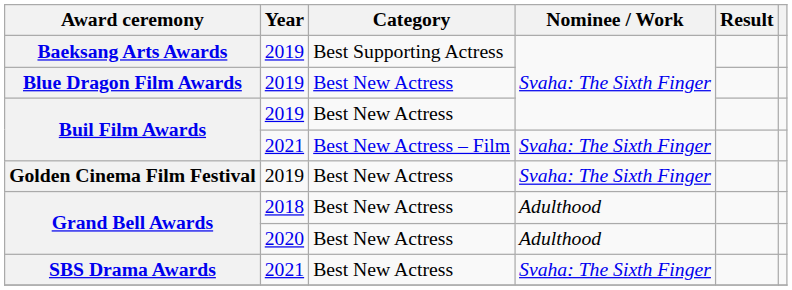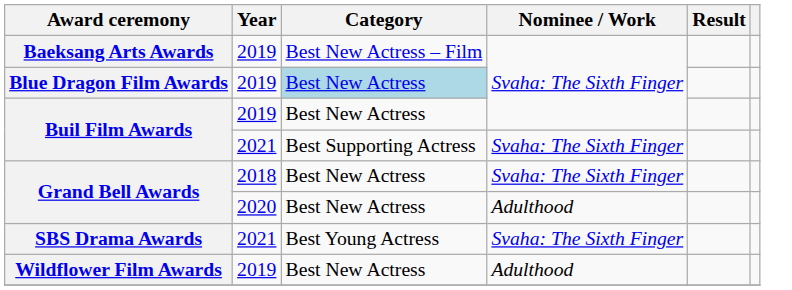 <table class="wikitable plainrowheaders sortable">
 <tr>
 <th scope="col">Award ceremony</th>
 <th scope="col">Year</th>
 <th scope="col">Category</th>
 <th scope="col">Nominee / Work</th>
 <th scope="col">Result</th>
 <th scope="col" class="unsortable"></th>
 </tr>
 <tr>
 <th scope="row"  rowspan="1"><a href='#'>Baeksang Arts Awards</a></th>
 <td style="text-align:center" rowspan="1"><a href='#'>2019</a></td>
-<td>Best Supporting Actress</td>
+<td><a href='#'>Best New Actress – Film</a></td>
 <td rowspan="3"><em><a href='#'>Svaha: The Sixth Finger</a></em></td>
 <td></td>
 <td style="text-align:center"></td>
 </tr>
 <tr>
 <th scope="row"><a href='#'>Blue Dragon Film Awards</a></th>
 <td style="text-align:center"><a href='#'>2019</a></td>
-<td><a href='#'>Best New Actress</a></td>
+<td style="background: lightblue;"><a href='#'>Best New Actress</a></td>
 <td></td>
 <td style="text-align:center"></td>
 </tr>
 <tr>
 <th scope="row" rowspan="2"><a href='#'>Buil Film Awards</a></th>
 <td style="text-align:center"><a href='#'>2019</a></td>
 <td>Best New Actress</td>
 <td></td>
 <td style="text-align:center"></td>
 </tr>
 <tr>
 <td style="text-align:center"><a href='#'>2021</a></td>
-<td><a href='#'>Best New Actress – Film</a></td>
+<td>Best Supporting Actress</td>
 <td><em><a href='#'>Svaha: The Sixth Finger</a></em></td>
-<td></td>
-<td style="text-align:center"></td>
-</tr>
-<tr>
-<th scope="row">Golden Cinema Film Festival</th>
-<td style="text-align:center">2019</td>
-<td>Best New Actress</td>
-<td rowspan="1"><em><a href='#'>Svaha: The Sixth Finger</a></em></td>
 <td></td>
 <td style="text-align:center"></td>
 </tr>
 <tr>
 <th scope="row"  rowspan="2"><a href='#'>Grand Bell Awards</a></th>
 <td style="text-align:center" rowspan="1"><a href='#'>2018</a></td>
 <td>Best New Actress</td>
-<td><em>Adulthood</em></td>
+<td rowspan="1"><em><a href='#'>Svaha: The Sixth Finger</a></em></td>
 <td></td>
 <td style="text-align:center"></td>
 </tr>
 <tr>
 <td style="text-align:center" rowspan="1"><a href='#'>2020</a></td>
 <td>Best New Actress</td>
 <td><em>Adulthood</em></td>
 <td></td>
 <td style="text-align:center"></td>
 </tr>
 <tr>
 <th scope="row"  rowspan="1"><a href='#'>SBS Drama Awards</a></th>
 <td style="text-align:center" rowspan="1"><a href='#'>2021</a></td>
+<td>Best Young Actress</td>
+<td rowspan="1"><em><a href='#'>Svaha: The Sixth Finger</a></em></td>
+<td></td>
+<td style="text-align:center"></td>
+</tr>
+<tr>
+<th scope="row"  rowspan="1"><a href='#'>Wildflower Film Awards</a></th>
+<td style="text-align:center" rowspan="1"><a href='#'>2019</a></td>
 <td>Best New Actress</td>
-<td rowspan="1"><em><a href='#'>Svaha: The Sixth Finger</a></em></td>
+<td><em>Adulthood</em></td>
 <td></td>
 <td style="text-align:center"></td>
 </tr>
 <tr>
 </tr>
 </table>
